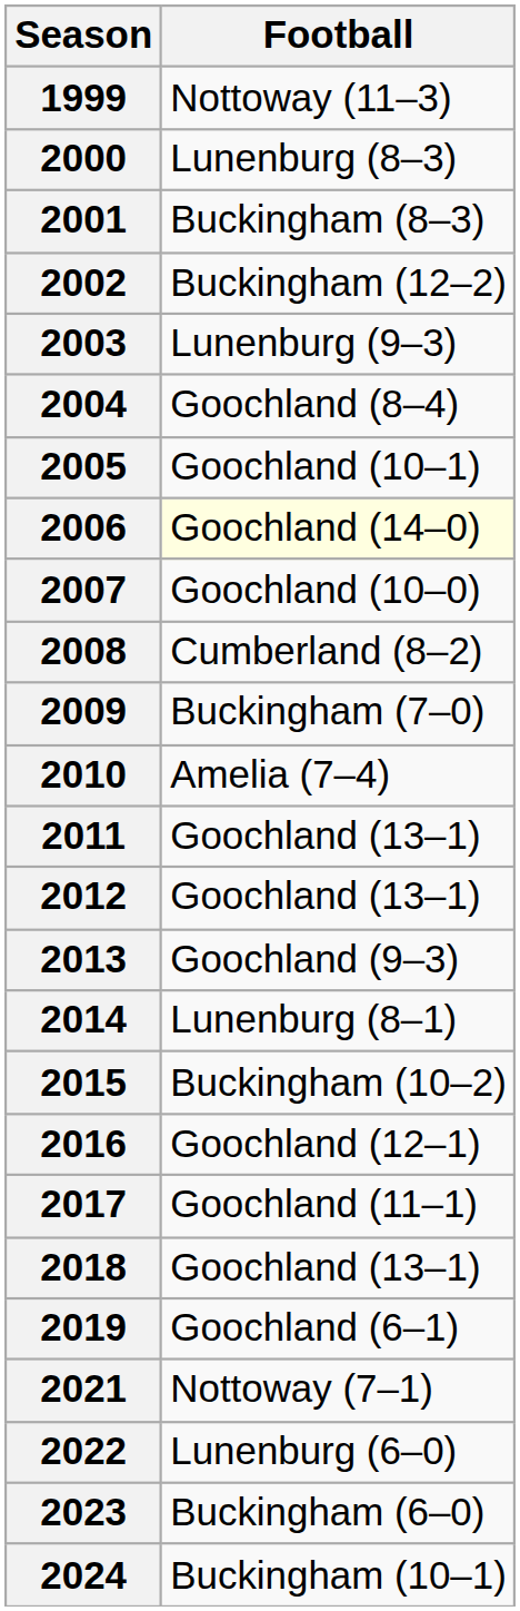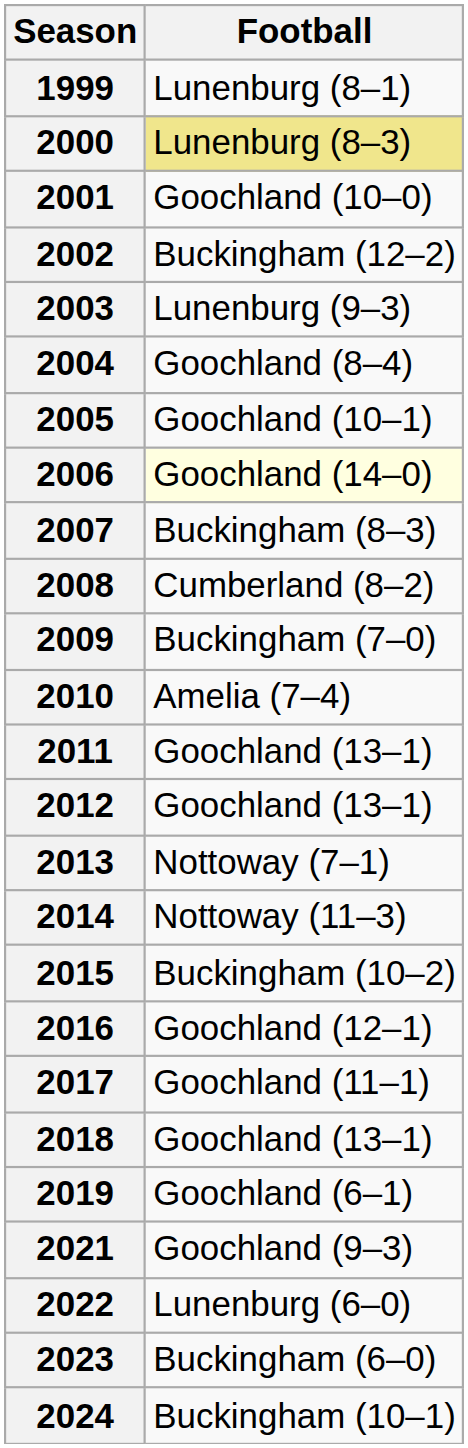 <table class="wikitable sortable">
 <tr>
 <th>Season</th>
 <th>Football</th>
 </tr>
 <tr>
 <th>1999</th>
-<td>Nottoway (11–3)</td>
+<td>Lunenburg (8–1)</td>
 </tr>
 <tr>
 <th>2000</th>
-<td>Lunenburg (8–3)</td>
+<td style="background: khaki;">Lunenburg (8–3)</td>
 </tr>
 <tr>
 <th>2001</th>
-<td>Buckingham (8–3)</td>
+<td>Goochland (10–0)</td>
 </tr>
 <tr>
 <th>2002</th>
 <td>Buckingham (12–2)</td>
 </tr>
 <tr>
 <th>2003</th>
 <td>Lunenburg (9–3)</td>
 </tr>
 <tr>
 <th>2004</th>
 <td>Goochland (8–4)</td>
 </tr>
 <tr>
 <th>2005</th>
 <td>Goochland (10–1)</td>
 </tr>
 <tr>
 <th>2006</th>
 <td style="background: lightyellow;">Goochland (14–0)</td>
 </tr>
 <tr>
 <th>2007</th>
-<td>Goochland (10–0)</td>
+<td>Buckingham (8–3)</td>
 </tr>
 <tr>
 <th>2008</th>
 <td>Cumberland (8–2)</td>
 </tr>
 <tr>
 <th>2009</th>
 <td>Buckingham (7–0)</td>
 </tr>
 <tr>
 <th>2010</th>
 <td>Amelia (7–4)</td>
 </tr>
 <tr>
 <th>2011</th>
 <td>Goochland (13–1)</td>
 </tr>
 <tr>
 <th>2012</th>
 <td>Goochland (13–1)</td>
 </tr>
 <tr>
 <th>2013</th>
-<td>Goochland (9–3)</td>
+<td>Nottoway (7–1)</td>
 </tr>
 <tr>
 <th>2014</th>
-<td>Lunenburg (8–1)</td>
+<td>Nottoway (11–3)</td>
 </tr>
 <tr>
 <th>2015</th>
 <td>Buckingham (10–2)</td>
 </tr>
 <tr>
 <th>2016</th>
 <td>Goochland (12–1)</td>
 </tr>
 <tr>
 <th>2017</th>
 <td>Goochland (11–1)</td>
 </tr>
 <tr>
 <th>2018</th>
 <td>Goochland (13–1)</td>
 </tr>
 <tr>
 <th>2019</th>
 <td>Goochland (6–1)</td>
 </tr>
 <tr>
 <th>2021</th>
-<td>Nottoway (7–1)</td>
+<td>Goochland (9–3)</td>
 </tr>
 <tr>
 <th>2022</th>
 <td>Lunenburg (6–0)</td>
 </tr>
 <tr>
 <th>2023</th>
 <td>Buckingham (6–0)</td>
 </tr>
 <tr>
 <th>2024</th>
 <td>Buckingham (10–1)</td>
 </tr>
 </table>
